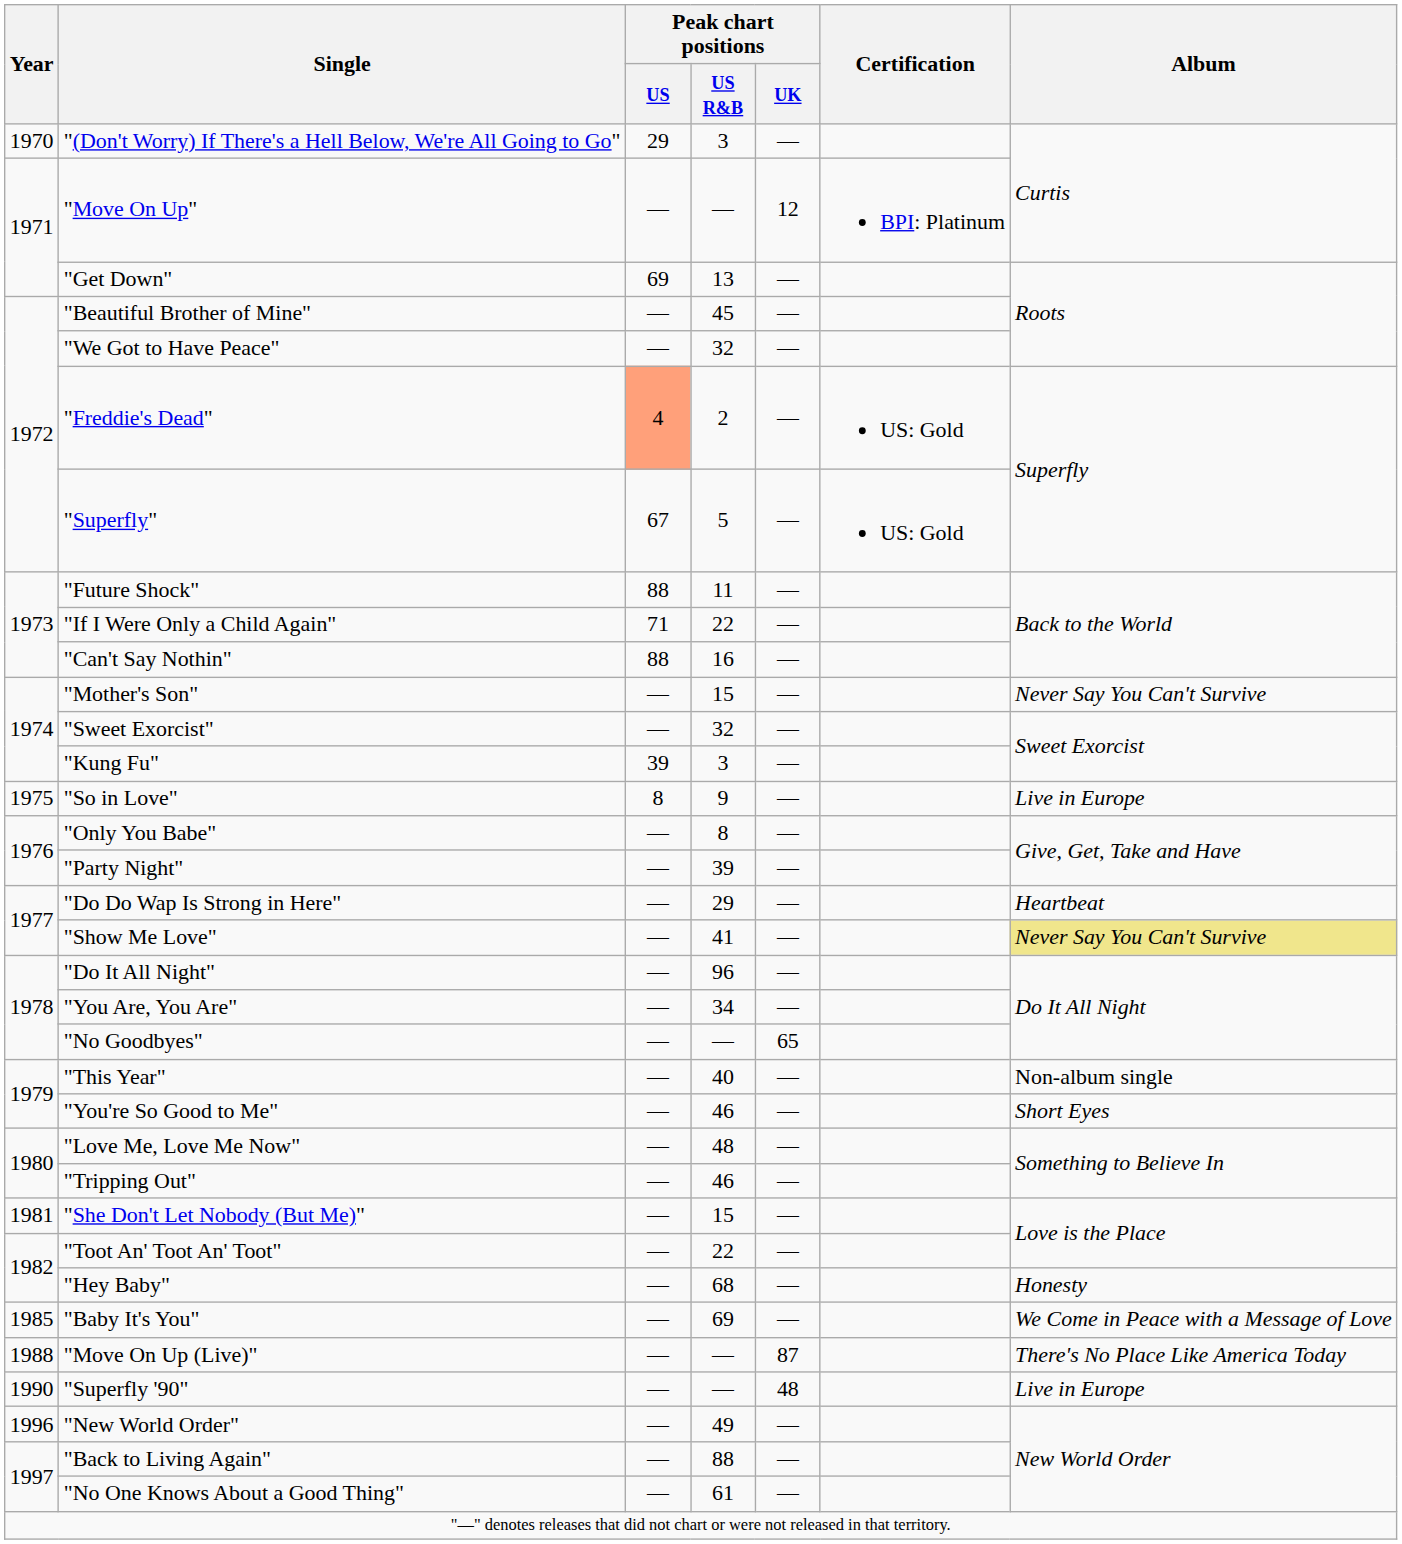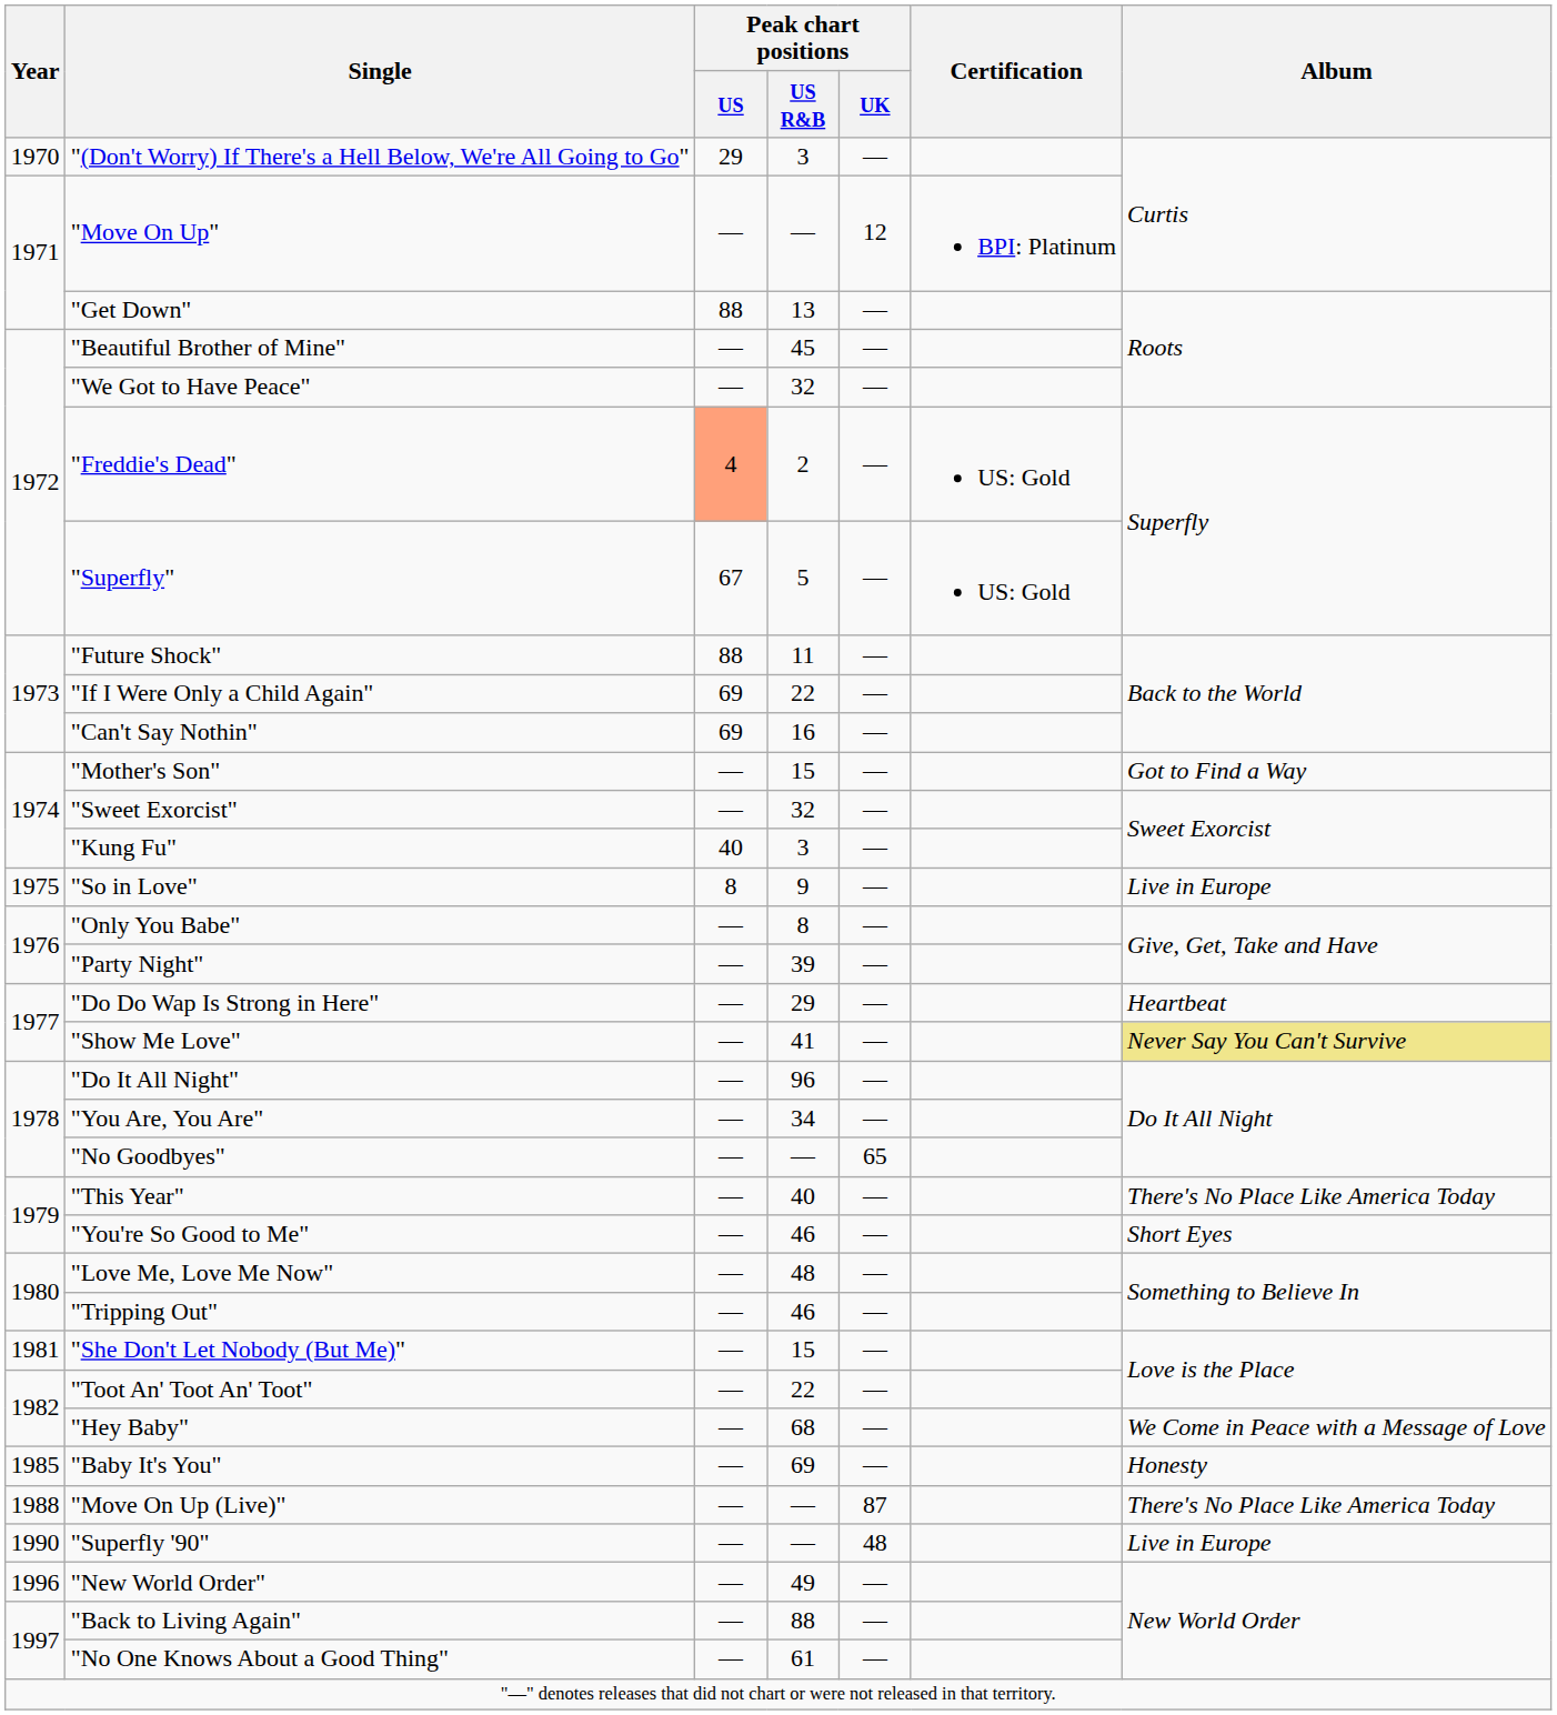 <table class="wikitable">
 <tr>
 <th scope="col" rowspan="2">Year</th>
 <th scope="col" rowspan="2">Single</th>
 <th scope="col" colspan="3">Peak chart positions</th>
 <th scope="col" rowspan="2">Certification</th>
 <th scope="col" rowspan="2">Album</th>
 </tr>
 <tr>
 <th width="40"><small><a href='#'>US</a></small><br></th>
 <th width="40"><small><a href='#'>US R&B</a></small><br></th>
 <th width="40"><small><a href='#'>UK</a></small><br></th>
 </tr>
 <tr>
 <td align="center">1970</td>
 <td align="left">"<a href='#'>(Don't Worry) If There's a Hell Below, We're All Going to Go</a>"</td>
 <td align="center">29</td>
 <td align="center">3</td>
 <td align="center">—</td>
 <td></td>
 <td align="left" rowspan="2"><em>Curtis</em></td>
 </tr>
 <tr>
 <td align="center" rowspan="2">1971</td>
 <td align="left">"<a href='#'>Move On Up</a>"</td>
 <td align="center">—</td>
 <td align="center">—</td>
 <td align="center">12</td>
 <td><br><ul><li><a href='#'>BPI</a>: Platinum</li></ul></td>
 </tr>
 <tr>
 <td align="left">"Get Down"</td>
-<td align="center">69</td>
+<td align="center">88</td>
 <td align="center">13</td>
 <td align="center">—</td>
 <td></td>
 <td align="left" rowspan="3"><em>Roots</em></td>
 </tr>
 <tr>
 <td align="center" rowspan="4">1972</td>
 <td align="left">"Beautiful Brother of Mine"</td>
 <td align="center">—</td>
 <td align="center">45</td>
 <td align="center">—</td>
 <td></td>
 </tr>
 <tr>
 <td align="left">"We Got to Have Peace"</td>
 <td align="center">—</td>
 <td align="center">32</td>
 <td align="center">—</td>
 <td></td>
 </tr>
 <tr>
 <td align="left">"<a href='#'>Freddie's Dead</a>"</td>
 <td align="center" style="background: lightsalmon;">4</td>
 <td align="center">2</td>
 <td align="center">—</td>
 <td><br><ul><li>US: Gold</li></ul></td>
 <td align="left" rowspan="2"><em>Superfly</em></td>
 </tr>
 <tr>
 <td align="left">"<a href='#'>Superfly</a>"</td>
 <td align="center">67</td>
 <td align="center">5</td>
 <td align="center">—</td>
 <td><br><ul><li>US: Gold</li></ul></td>
 </tr>
 <tr>
 <td align="center" rowspan="3">1973</td>
 <td align="left">"Future Shock"</td>
 <td align="center">88</td>
 <td align="center">11</td>
 <td align="center">—</td>
 <td></td>
 <td align="left" rowspan="3"><em>Back to the World</em></td>
 </tr>
 <tr>
 <td align="left">"If I Were Only a Child Again"</td>
-<td align="center">71</td>
+<td align="center">69</td>
 <td align="center">22</td>
 <td align="center">—</td>
 <td></td>
 </tr>
 <tr>
 <td align="left">"Can't Say Nothin"</td>
-<td align="center">88</td>
+<td align="center">69</td>
 <td align="center">16</td>
 <td align="center">—</td>
 <td></td>
 </tr>
 <tr>
 <td align="center" rowspan="3">1974</td>
 <td align="left">"Mother's Son"</td>
 <td align="center">—</td>
 <td align="center">15</td>
 <td align="center">—</td>
 <td></td>
-<td align="left"><em>Never Say You Can't Survive</em></td>
+<td align="left" valign="top"><em>Got to Find a Way</em></td>
 </tr>
 <tr>
 <td align="left">"Sweet Exorcist"</td>
 <td align="center">—</td>
 <td align="center">32</td>
 <td align="center">—</td>
 <td></td>
 <td align="left" rowspan="2"><em>Sweet Exorcist</em></td>
 </tr>
 <tr>
 <td align="left">"Kung Fu"</td>
-<td align="center">39</td>
+<td align="center">40</td>
 <td align="center">3</td>
 <td align="center">—</td>
 <td></td>
 </tr>
 <tr>
 <td align="center">1975</td>
 <td align="left">"So in Love"</td>
 <td align="center">8</td>
 <td align="center">9</td>
 <td align="center">—</td>
 <td></td>
 <td align="left"><em>Live in Europe</em></td>
 </tr>
 <tr>
 <td align="center" rowspan="2">1976</td>
 <td align="left">"Only You Babe"</td>
 <td align="center">—</td>
 <td align="center">8</td>
 <td align="center">—</td>
 <td></td>
 <td align="left" rowspan="2"><em>Give, Get, Take and Have</em></td>
 </tr>
 <tr>
 <td align="left">"Party Night"</td>
 <td align="center">—</td>
 <td align="center">39</td>
 <td align="center">—</td>
 <td></td>
 </tr>
 <tr>
 <td align="center" rowspan="2">1977</td>
 <td align="left">"Do Do Wap Is Strong in Here"</td>
 <td align="center">—</td>
 <td align="center">29</td>
 <td align="center">—</td>
 <td></td>
 <td align="left"><em>Heartbeat</em></td>
 </tr>
 <tr>
 <td align="left">"Show Me Love"</td>
 <td align="center">—</td>
 <td align="center">41</td>
 <td align="center">—</td>
 <td></td>
 <td align="left" style="background: khaki;"><em>Never Say You Can't Survive</em></td>
 </tr>
 <tr>
 <td align="center" rowspan="3">1978</td>
 <td align="left">"Do It All Night"</td>
 <td align="center">—</td>
 <td align="center">96</td>
 <td align="center">—</td>
 <td></td>
 <td align="left" rowspan="3"><em>Do It All Night</em></td>
 </tr>
 <tr>
 <td align="left">"You Are, You Are"</td>
 <td align="center">—</td>
 <td align="center">34</td>
 <td align="center">—</td>
 <td></td>
 </tr>
 <tr>
 <td align="left">"No Goodbyes"</td>
 <td align="center">—</td>
 <td align="center">—</td>
 <td align="center">65</td>
 <td></td>
 </tr>
 <tr>
 <td align="center" rowspan="2">1979</td>
 <td align="left">"This Year"</td>
 <td align="center">—</td>
 <td align="center">40</td>
 <td align="center">—</td>
 <td></td>
-<td align="left">Non-album single</td>
+<td align="left"><em>There's No Place Like America Today</em></td>
 </tr>
 <tr>
 <td align="left">"You're So Good to Me"</td>
 <td align="center">—</td>
 <td align="center">46</td>
 <td align="center">—</td>
 <td></td>
 <td align="left"><em>Short Eyes</em></td>
 </tr>
 <tr>
 <td align="center" rowspan="2">1980</td>
 <td align="left">"Love Me, Love Me Now"</td>
 <td align="center">—</td>
 <td align="center">48</td>
 <td align="center">—</td>
 <td></td>
 <td align="left" rowspan="2"><em>Something to Believe In</em></td>
 </tr>
 <tr>
 <td align="left">"Tripping Out"</td>
 <td align="center">—</td>
 <td align="center">46</td>
 <td align="center">—</td>
 <td></td>
 </tr>
 <tr>
 <td align="center">1981</td>
 <td align="left">"<a href='#'>She Don't Let Nobody (But Me)</a>"</td>
 <td align="center">—</td>
 <td align="center">15</td>
 <td align="center">—</td>
 <td></td>
 <td align="left" rowspan="2"><em>Love is the Place</em></td>
 </tr>
 <tr>
 <td align="center" rowspan="2">1982</td>
 <td align="left">"Toot An' Toot An' Toot"</td>
 <td align="center">—</td>
 <td align="center">22</td>
 <td align="center">—</td>
 <td></td>
 </tr>
 <tr>
 <td align="left">"Hey Baby"</td>
 <td align="center">—</td>
 <td align="center">68</td>
 <td align="center">—</td>
 <td></td>
-<td align="left"><em>Honesty</em></td>
+<td align="left"><em>We Come in Peace with a Message of Love</em></td>
 </tr>
 <tr>
 <td align="center">1985</td>
 <td align="left">"Baby It's You"</td>
 <td align="center">—</td>
 <td align="center">69</td>
 <td align="center">—</td>
 <td></td>
-<td align="left"><em>We Come in Peace with a Message of Love</em></td>
+<td align="left"><em>Honesty</em></td>
 </tr>
 <tr>
 <td align="center">1988</td>
 <td align="left">"Move On Up (Live)"</td>
 <td align="center">—</td>
 <td align="center">—</td>
 <td align="center">87</td>
 <td></td>
 <td align="left"><em>There's No Place Like America Today</em></td>
 </tr>
 <tr>
 <td align="center">1990</td>
 <td align="left">"Superfly '90"</td>
 <td align="center">—</td>
 <td align="center">—</td>
 <td align="center">48</td>
 <td></td>
 <td align="left"><em>Live in Europe</em></td>
 </tr>
 <tr>
 <td align="center">1996</td>
 <td align="left">"New World Order"</td>
 <td align="center">—</td>
 <td align="center">49</td>
 <td align="center">—</td>
 <td></td>
 <td align="left" rowspan="3"><em>New World Order</em></td>
 </tr>
 <tr>
 <td align="center" rowspan="2">1997</td>
 <td align="left">"Back to Living Again"</td>
 <td align="center">—</td>
 <td align="center">88</td>
 <td align="center">—</td>
 <td></td>
 </tr>
 <tr>
 <td align="left">"No One Knows About a Good Thing"</td>
 <td align="center">—</td>
 <td align="center">61</td>
 <td align="center">—</td>
 <td></td>
 </tr>
 <tr>
 <td colspan="7" style="text-align:center; font-size:9pt;">"—" denotes releases that did not chart or were not released in that territory.</td>
 </tr>
 </table>
